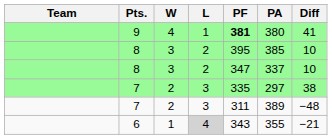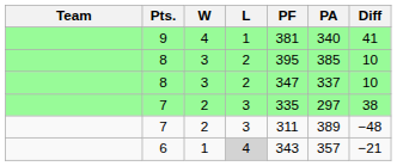 <table class=wikitable>
 <tr align=center>
 <th width=150px>Team</th>
 <th width=40px>Pts.</th>
 <th width=40px>W</th>
 <th width=40px>L</th>
 <th width=40px>PF</th>
 <th width=40px>PA</th>
 <th width=40px>Diff</th>
 </tr>
 <tr align=center |- bgcolor="#98fb98">
 <td align=left></td>
 <td>9</td>
 <td>4</td>
 <td>1</td>
-<td><strong>381</strong></td>
-<td>380</td>
+<td>381</td>
+<td>340</td>
 <td>41</td>
 </tr>
 <tr align=center |- bgcolor="#98fb98">
 <td align=left></td>
 <td>8</td>
 <td>3</td>
 <td>2</td>
 <td>395</td>
 <td>385</td>
 <td>10</td>
 </tr>
 <tr align=center |- bgcolor="#98fb98">
 <td align=left></td>
 <td>8</td>
 <td>3</td>
 <td>2</td>
 <td>347</td>
 <td>337</td>
 <td>10</td>
 </tr>
 <tr align=center |- bgcolor="#98fb98">
 <td align=left></td>
 <td>7</td>
 <td>2</td>
 <td>3</td>
 <td>335</td>
 <td>297</td>
 <td>38</td>
 </tr>
 <tr align=center>
 <td align=left></td>
 <td>7</td>
 <td>2</td>
 <td>3</td>
 <td>311</td>
 <td>389</td>
 <td>−48</td>
 </tr>
 <tr align=center>
 <td align=left></td>
 <td>6</td>
 <td>1</td>
 <td style="background: lightgrey;">4</td>
 <td>343</td>
-<td>355</td>
+<td>357</td>
 <td>−21</td>
 </tr>
 </table>
